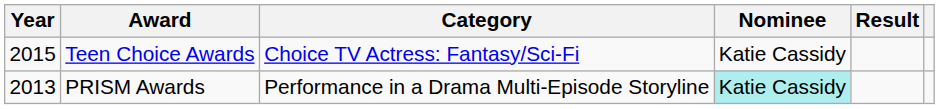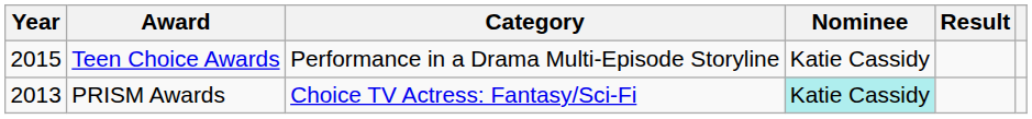 <table class="wikitable plainrowheaders sortable">
 <tr style="text-align:center;">
 <th>Year</th>
 <th>Award</th>
 <th>Category</th>
 <th>Nominee</th>
 <th>Result</th>
 <th scope="col" class="unsortable"></th>
 </tr>
 <tr>
 <td>2015</td>
 <td><a href='#'>Teen Choice Awards</a></td>
-<td><a href='#'>Choice TV Actress: Fantasy/Sci-Fi</a></td>
+<td>Performance in a Drama Multi-Episode Storyline</td>
 <td>Katie Cassidy</td>
 <td></td>
 <td style="text-align: center;"></td>
 </tr>
 <tr>
 <td>2013</td>
 <td>PRISM Awards</td>
-<td>Performance in a Drama Multi-Episode Storyline</td>
+<td><a href='#'>Choice TV Actress: Fantasy/Sci-Fi</a></td>
 <td style="background: paleturquoise;">Katie Cassidy</td>
 <td></td>
 <td style="text-align: center;"></td>
 </tr>
 </table>
